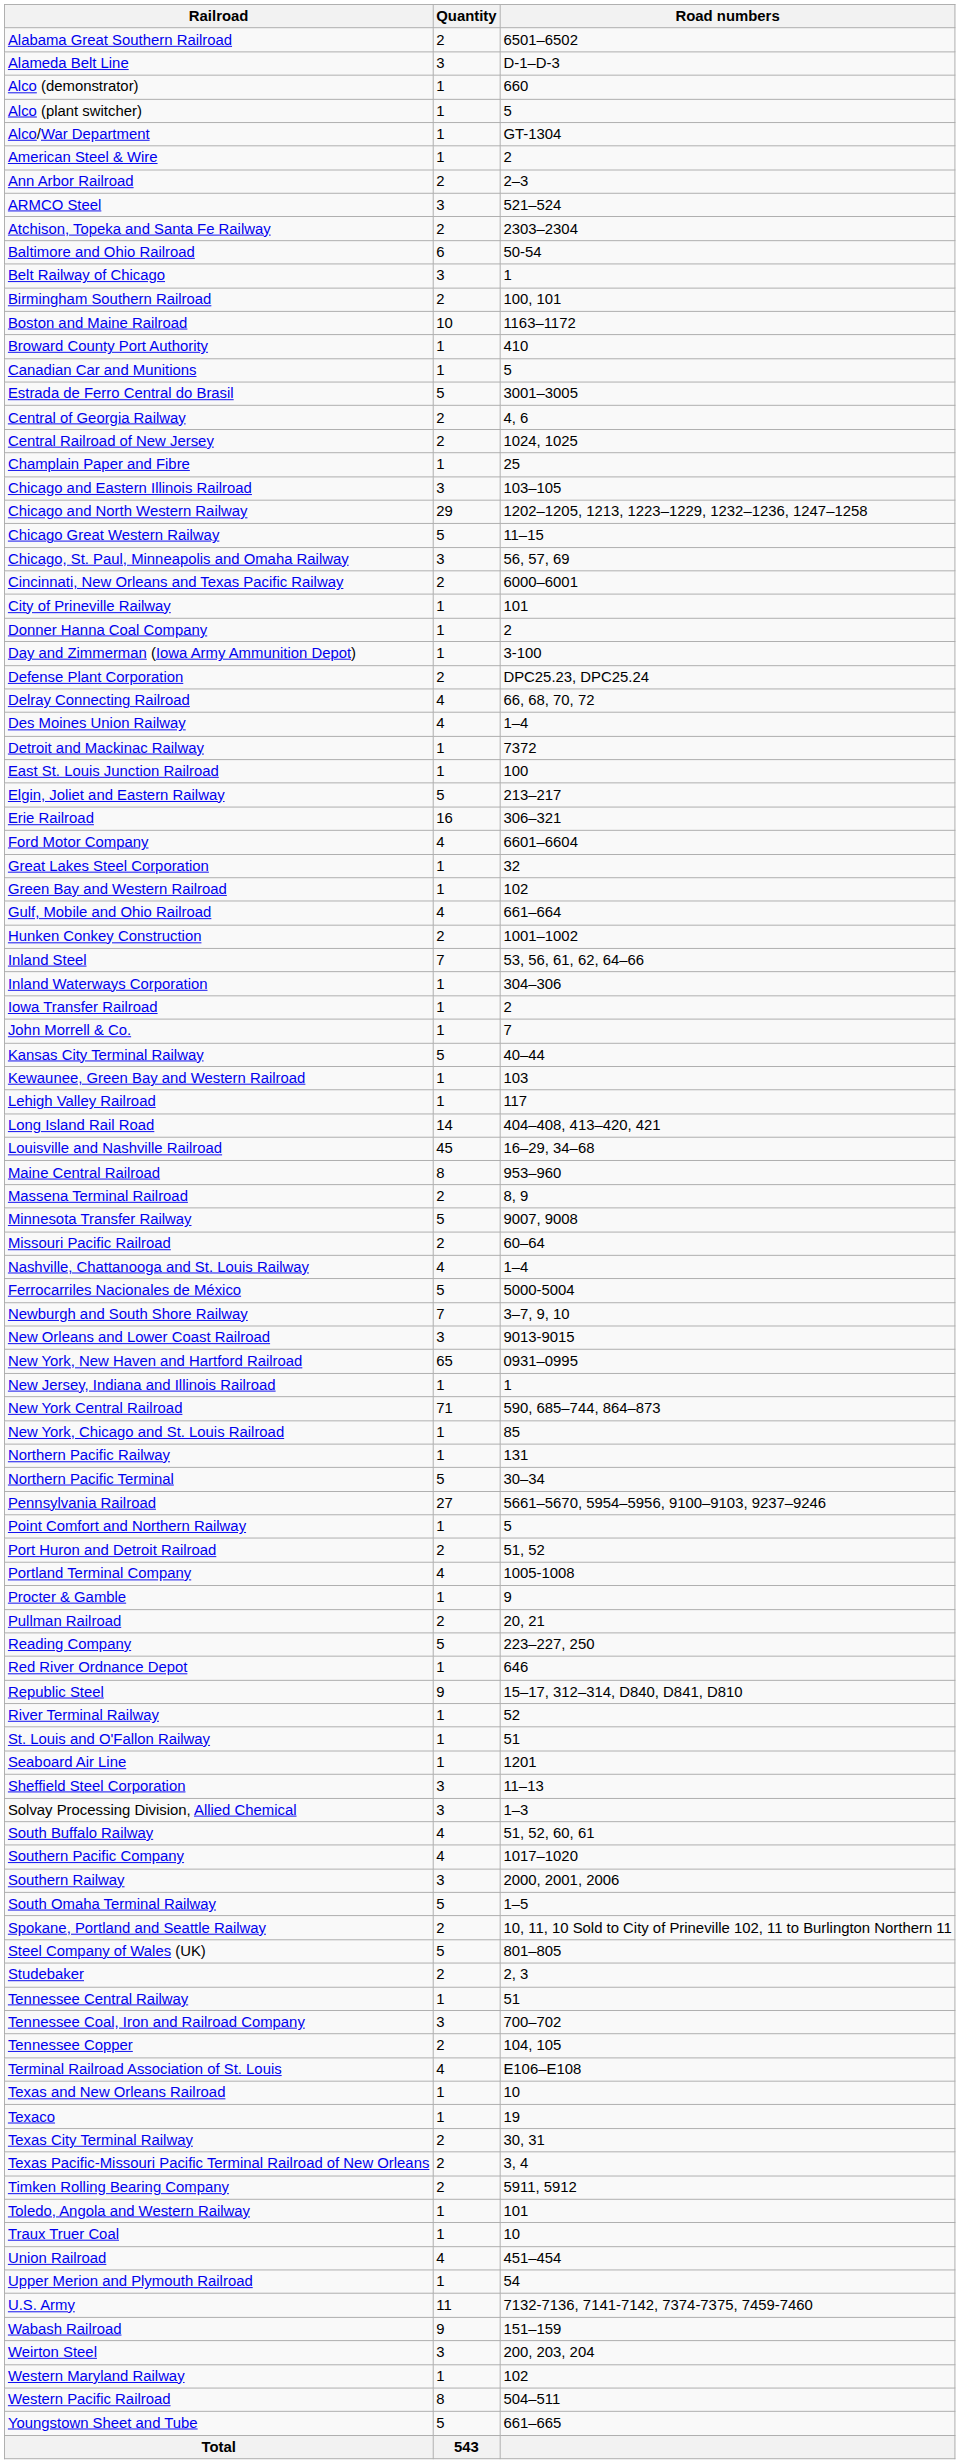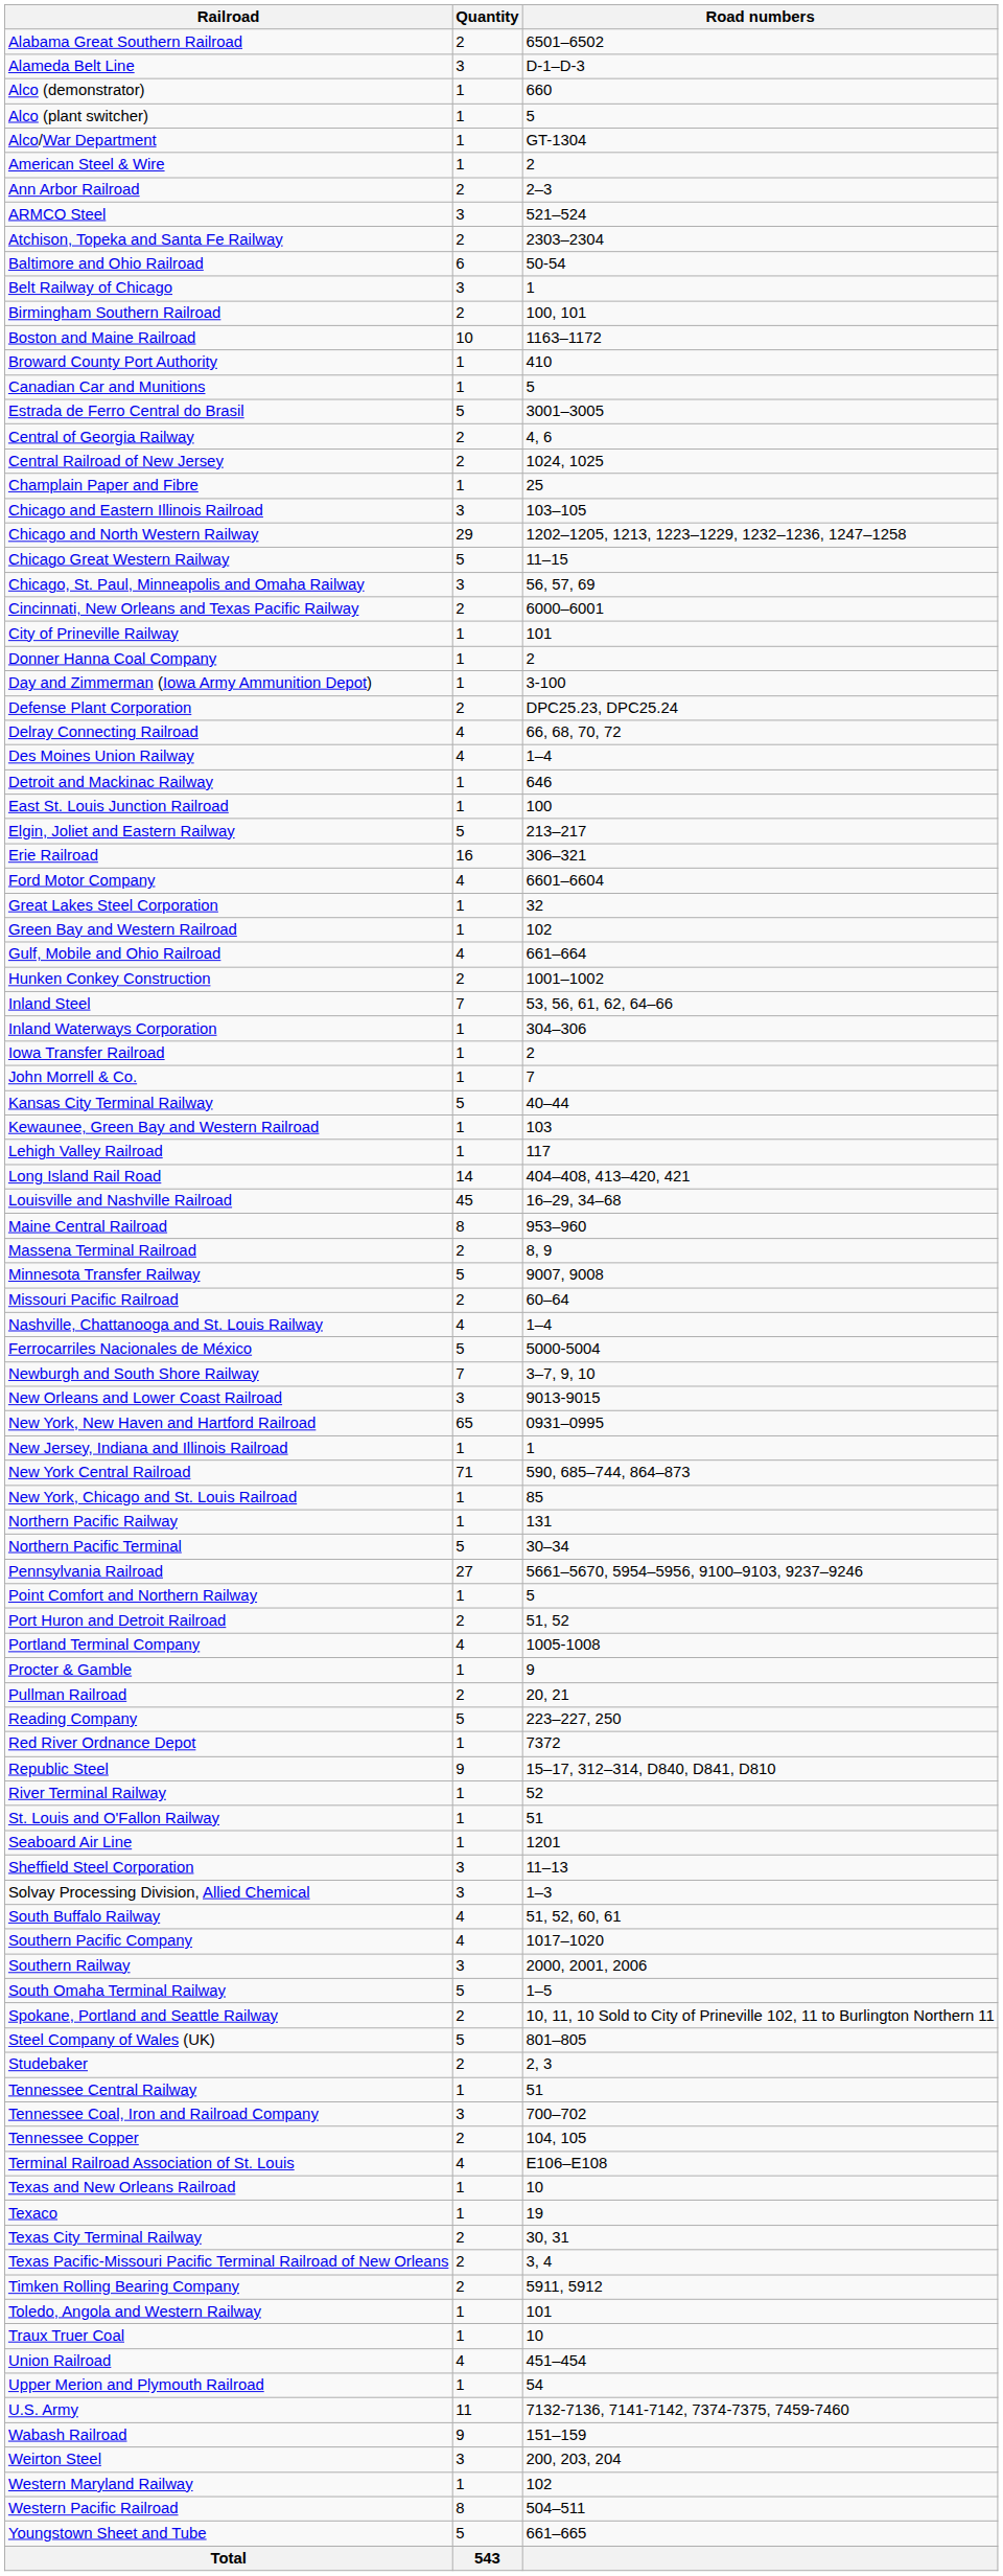 <table class="wikitable sortable">
 <tr>
 <th>Railroad</th>
 <th>Quantity</th>
 <th>Road numbers</th>
 </tr>
 <tr>
 <td><a href='#'>Alabama Great Southern Railroad</a></td>
 <td>2</td>
 <td>6501–6502</td>
 </tr>
 <tr>
 <td><a href='#'>Alameda Belt Line</a></td>
 <td>3</td>
 <td>D-1–D-3</td>
 </tr>
 <tr>
 <td><a href='#'>Alco</a> (demonstrator)</td>
 <td>1</td>
 <td>660</td>
 </tr>
 <tr>
 <td><a href='#'>Alco</a> (plant switcher)</td>
 <td>1</td>
 <td>5</td>
 </tr>
 <tr>
 <td><a href='#'>Alco</a>/<a href='#'>War Department</a></td>
 <td>1</td>
 <td>GT-1304</td>
 </tr>
 <tr>
 <td><a href='#'>American Steel & Wire</a></td>
 <td>1</td>
 <td>2</td>
 </tr>
 <tr>
 <td><a href='#'>Ann Arbor Railroad</a></td>
 <td>2</td>
 <td>2–3</td>
 </tr>
 <tr>
 <td><a href='#'>ARMCO Steel</a></td>
 <td>3</td>
 <td>521–524</td>
 </tr>
 <tr>
 <td><a href='#'>Atchison, Topeka and Santa Fe Railway</a></td>
 <td>2</td>
 <td>2303–2304</td>
 </tr>
 <tr>
 <td><a href='#'>Baltimore and Ohio Railroad</a></td>
 <td>6</td>
 <td>50-54</td>
 </tr>
 <tr>
 <td><a href='#'>Belt Railway of Chicago</a></td>
 <td>3</td>
 <td>1</td>
 </tr>
 <tr>
 <td><a href='#'>Birmingham Southern Railroad</a></td>
 <td>2</td>
 <td>100, 101</td>
 </tr>
 <tr>
 <td><a href='#'>Boston and Maine Railroad</a></td>
 <td>10</td>
 <td>1163–1172</td>
 </tr>
 <tr>
 <td><a href='#'>Broward County Port Authority</a></td>
 <td>1</td>
 <td>410</td>
 </tr>
 <tr>
 <td><a href='#'>Canadian Car and Munitions</a></td>
 <td>1</td>
 <td>5</td>
 </tr>
 <tr>
 <td><a href='#'>Estrada de Ferro Central do Brasil</a></td>
 <td>5</td>
 <td>3001–3005</td>
 </tr>
 <tr>
 <td><a href='#'>Central of Georgia Railway</a></td>
 <td>2</td>
 <td>4, 6</td>
 </tr>
 <tr>
 <td><a href='#'>Central Railroad of New Jersey</a></td>
 <td>2</td>
 <td>1024, 1025</td>
 </tr>
 <tr>
 <td><a href='#'>Champlain Paper and Fibre</a></td>
 <td>1</td>
 <td>25</td>
 </tr>
 <tr>
 <td><a href='#'>Chicago and Eastern Illinois Railroad</a></td>
 <td>3</td>
 <td>103–105</td>
 </tr>
 <tr>
 <td><a href='#'>Chicago and North Western Railway</a></td>
 <td>29</td>
 <td>1202–1205, 1213, 1223–1229, 1232–1236, 1247–1258</td>
 </tr>
 <tr>
 <td><a href='#'>Chicago Great Western Railway</a></td>
 <td>5</td>
 <td>11–15</td>
 </tr>
 <tr>
 <td><a href='#'>Chicago, St. Paul, Minneapolis and Omaha Railway</a></td>
 <td>3</td>
 <td>56, 57, 69</td>
 </tr>
 <tr>
 <td><a href='#'>Cincinnati, New Orleans and Texas Pacific Railway</a></td>
 <td>2</td>
 <td>6000–6001</td>
 </tr>
 <tr>
 <td><a href='#'>City of Prineville Railway</a></td>
 <td>1</td>
 <td>101</td>
 </tr>
 <tr>
 <td><a href='#'>Donner Hanna Coal Company</a></td>
 <td>1</td>
 <td>2</td>
 </tr>
 <tr>
 <td><a href='#'>Day and Zimmerman</a> (<a href='#'>Iowa Army Ammunition Depot</a>)</td>
 <td>1</td>
 <td>3-100</td>
 </tr>
 <tr>
 <td><a href='#'>Defense Plant Corporation</a></td>
 <td>2</td>
 <td>DPC25.23, DPC25.24</td>
 </tr>
 <tr>
 <td><a href='#'>Delray Connecting Railroad</a></td>
 <td>4</td>
 <td>66, 68, 70, 72</td>
 </tr>
 <tr>
 <td><a href='#'>Des Moines Union Railway</a></td>
 <td>4</td>
 <td>1–4</td>
 </tr>
 <tr>
 <td><a href='#'>Detroit and Mackinac Railway</a></td>
 <td>1</td>
-<td>7372</td>
+<td>646</td>
 </tr>
 <tr>
 <td><a href='#'>East St. Louis Junction Railroad</a></td>
 <td>1</td>
 <td>100</td>
 </tr>
 <tr>
 <td><a href='#'>Elgin, Joliet and Eastern Railway</a></td>
 <td>5</td>
 <td>213–217</td>
 </tr>
 <tr>
 <td><a href='#'>Erie Railroad</a></td>
 <td>16</td>
 <td>306–321</td>
 </tr>
 <tr>
 <td><a href='#'>Ford Motor Company</a></td>
 <td>4</td>
 <td>6601–6604</td>
 </tr>
 <tr>
 <td><a href='#'>Great Lakes Steel Corporation</a></td>
 <td>1</td>
 <td>32</td>
 </tr>
 <tr>
 <td><a href='#'>Green Bay and Western Railroad</a></td>
 <td>1</td>
 <td>102</td>
 </tr>
 <tr>
 <td><a href='#'>Gulf, Mobile and Ohio Railroad</a></td>
 <td>4</td>
 <td>661–664</td>
 </tr>
 <tr>
 <td><a href='#'>Hunken Conkey Construction</a></td>
 <td>2</td>
 <td>1001–1002</td>
 </tr>
 <tr>
 <td><a href='#'>Inland Steel</a></td>
 <td>7</td>
 <td>53, 56, 61, 62, 64–66</td>
 </tr>
 <tr>
 <td><a href='#'>Inland Waterways Corporation</a></td>
 <td>1</td>
 <td>304–306</td>
 </tr>
 <tr>
 <td><a href='#'>Iowa Transfer Railroad</a></td>
 <td>1</td>
 <td>2</td>
 </tr>
 <tr>
 <td><a href='#'>John Morrell & Co.</a></td>
 <td>1</td>
 <td>7</td>
 </tr>
 <tr>
 <td><a href='#'>Kansas City Terminal Railway</a></td>
 <td>5</td>
 <td>40–44</td>
 </tr>
 <tr>
 <td><a href='#'>Kewaunee, Green Bay and Western Railroad</a></td>
 <td>1</td>
 <td>103</td>
 </tr>
 <tr>
 <td><a href='#'>Lehigh Valley Railroad</a></td>
 <td>1</td>
 <td>117</td>
 </tr>
 <tr>
 <td><a href='#'>Long Island Rail Road</a></td>
 <td>14</td>
 <td>404–408, 413–420, 421</td>
 </tr>
 <tr>
 <td><a href='#'>Louisville and Nashville Railroad</a></td>
 <td>45</td>
 <td>16–29, 34–68</td>
 </tr>
 <tr>
 <td><a href='#'>Maine Central Railroad</a></td>
 <td>8</td>
 <td>953–960</td>
 </tr>
 <tr>
 <td><a href='#'>Massena Terminal Railroad</a></td>
 <td>2</td>
 <td>8, 9</td>
 </tr>
 <tr>
 <td><a href='#'>Minnesota Transfer Railway</a></td>
 <td>5</td>
 <td>9007, 9008</td>
 </tr>
 <tr>
 <td><a href='#'>Missouri Pacific Railroad</a></td>
 <td>2</td>
 <td>60–64</td>
 </tr>
 <tr>
 <td><a href='#'>Nashville, Chattanooga and St. Louis Railway</a></td>
 <td>4</td>
 <td>1–4</td>
 </tr>
 <tr>
 <td><a href='#'>Ferrocarriles Nacionales de México</a></td>
 <td>5</td>
 <td>5000-5004</td>
 </tr>
 <tr>
 <td><a href='#'>Newburgh and South Shore Railway</a></td>
 <td>7</td>
 <td>3–7, 9, 10</td>
 </tr>
 <tr>
 <td><a href='#'>New Orleans and Lower Coast Railroad</a></td>
 <td>3</td>
 <td>9013-9015</td>
 </tr>
 <tr>
 <td><a href='#'>New York, New Haven and Hartford Railroad</a></td>
 <td>65</td>
 <td>0931–0995</td>
 </tr>
 <tr>
 <td><a href='#'>New Jersey, Indiana and Illinois Railroad</a></td>
 <td>1</td>
 <td>1</td>
 </tr>
 <tr>
 <td><a href='#'>New York Central Railroad</a></td>
 <td>71</td>
 <td>590, 685–744, 864–873</td>
 </tr>
 <tr>
 <td><a href='#'>New York, Chicago and St. Louis Railroad</a></td>
 <td>1</td>
 <td>85</td>
 </tr>
 <tr>
 <td><a href='#'>Northern Pacific Railway</a></td>
 <td>1</td>
 <td>131</td>
 </tr>
 <tr>
 <td><a href='#'>Northern Pacific Terminal</a></td>
 <td>5</td>
 <td>30–34</td>
 </tr>
 <tr>
 <td><a href='#'>Pennsylvania Railroad</a></td>
 <td>27</td>
 <td>5661–5670, 5954–5956, 9100–9103, 9237–9246</td>
 </tr>
 <tr>
 <td><a href='#'>Point Comfort and Northern Railway</a></td>
 <td>1</td>
 <td>5</td>
 </tr>
 <tr>
 <td><a href='#'>Port Huron and Detroit Railroad</a></td>
 <td>2</td>
 <td>51, 52</td>
 </tr>
 <tr>
 <td><a href='#'>Portland Terminal Company</a></td>
 <td>4</td>
 <td>1005-1008</td>
 </tr>
 <tr>
 <td><a href='#'>Procter & Gamble</a></td>
 <td>1</td>
 <td>9</td>
 </tr>
 <tr>
 <td><a href='#'>Pullman Railroad</a></td>
 <td>2</td>
 <td>20, 21</td>
 </tr>
 <tr>
 <td><a href='#'>Reading Company</a></td>
 <td>5</td>
 <td>223–227, 250</td>
 </tr>
 <tr>
 <td><a href='#'>Red River Ordnance Depot</a></td>
 <td>1</td>
-<td>646</td>
+<td>7372</td>
 </tr>
 <tr>
 <td><a href='#'>Republic Steel</a></td>
 <td>9</td>
 <td>15–17, 312–314, D840, D841, D810</td>
 </tr>
 <tr>
 <td><a href='#'>River Terminal Railway</a></td>
 <td>1</td>
 <td>52</td>
 </tr>
 <tr>
 <td><a href='#'>St. Louis and O'Fallon Railway</a></td>
 <td>1</td>
 <td>51</td>
 </tr>
 <tr>
 <td><a href='#'>Seaboard Air Line</a></td>
 <td>1</td>
 <td>1201</td>
 </tr>
 <tr>
 <td><a href='#'>Sheffield Steel Corporation</a></td>
 <td>3</td>
 <td>11–13</td>
 </tr>
 <tr>
 <td>Solvay Processing Division, <a href='#'>Allied Chemical</a></td>
 <td>3</td>
 <td>1–3</td>
 </tr>
 <tr>
 <td><a href='#'>South Buffalo Railway</a></td>
 <td>4</td>
 <td>51, 52, 60, 61</td>
 </tr>
 <tr>
 <td><a href='#'>Southern Pacific Company</a></td>
 <td>4</td>
 <td>1017–1020</td>
 </tr>
 <tr>
 <td><a href='#'>Southern Railway</a></td>
 <td>3</td>
 <td>2000, 2001, 2006</td>
 </tr>
 <tr>
 <td><a href='#'>South Omaha Terminal Railway</a></td>
 <td>5</td>
 <td>1–5</td>
 </tr>
 <tr>
 <td><a href='#'>Spokane, Portland and Seattle Railway</a></td>
 <td>2</td>
 <td>10, 11, 10 Sold to City of Prineville 102, 11 to Burlington Northern 11</td>
 </tr>
 <tr>
 <td><a href='#'>Steel Company of Wales</a> (UK)</td>
 <td>5</td>
 <td>801–805</td>
 </tr>
 <tr>
 <td><a href='#'>Studebaker</a></td>
 <td>2</td>
 <td>2, 3</td>
 </tr>
 <tr>
 <td><a href='#'>Tennessee Central Railway</a></td>
 <td>1</td>
 <td>51</td>
 </tr>
 <tr>
 <td><a href='#'>Tennessee Coal, Iron and Railroad Company</a></td>
 <td>3</td>
 <td>700–702</td>
 </tr>
 <tr>
 <td><a href='#'>Tennessee Copper</a></td>
 <td>2</td>
 <td>104, 105</td>
 </tr>
 <tr>
 <td><a href='#'>Terminal Railroad Association of St. Louis</a></td>
 <td>4</td>
 <td>E106–E108</td>
 </tr>
 <tr>
 <td><a href='#'>Texas and New Orleans Railroad</a></td>
 <td>1</td>
 <td>10</td>
 </tr>
 <tr>
 <td><a href='#'>Texaco</a></td>
 <td>1</td>
 <td>19</td>
 </tr>
 <tr>
 <td><a href='#'>Texas City Terminal Railway</a></td>
 <td>2</td>
 <td>30, 31</td>
 </tr>
 <tr>
 <td><a href='#'>Texas Pacific-Missouri Pacific Terminal Railroad of New Orleans</a></td>
 <td>2</td>
 <td>3, 4</td>
 </tr>
 <tr>
 <td><a href='#'>Timken Rolling Bearing Company</a></td>
 <td>2</td>
 <td>5911, 5912</td>
 </tr>
 <tr>
 <td><a href='#'>Toledo, Angola and Western Railway</a></td>
 <td>1</td>
 <td>101</td>
 </tr>
 <tr>
 <td><a href='#'>Traux Truer Coal</a></td>
 <td>1</td>
 <td>10</td>
 </tr>
 <tr>
 <td><a href='#'>Union Railroad</a></td>
 <td>4</td>
 <td>451–454</td>
 </tr>
 <tr>
 <td><a href='#'>Upper Merion and Plymouth Railroad</a></td>
 <td>1</td>
 <td>54</td>
 </tr>
 <tr>
 <td><a href='#'>U.S. Army</a></td>
 <td>11</td>
 <td>7132-7136, 7141-7142, 7374-7375, 7459-7460</td>
 </tr>
 <tr>
 <td><a href='#'>Wabash Railroad</a></td>
 <td>9</td>
 <td>151–159</td>
 </tr>
 <tr>
 <td><a href='#'>Weirton Steel</a></td>
 <td>3</td>
 <td>200, 203, 204</td>
 </tr>
 <tr>
 <td><a href='#'>Western Maryland Railway</a></td>
 <td>1</td>
 <td>102</td>
 </tr>
 <tr>
 <td><a href='#'>Western Pacific Railroad</a></td>
 <td>8</td>
 <td>504–511</td>
 </tr>
 <tr>
 <td><a href='#'>Youngstown Sheet and Tube</a></td>
 <td>5</td>
 <td>661–665</td>
 </tr>
 <tr>
 <th>Total</th>
 <th>543</th>
 <th></th>
 </tr>
 </table>
